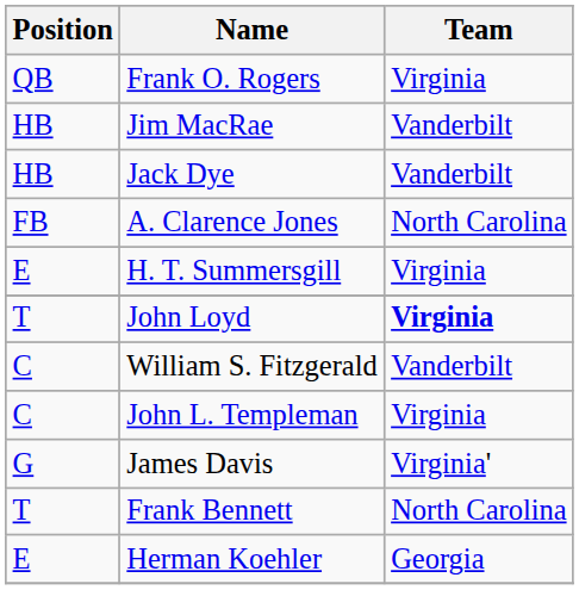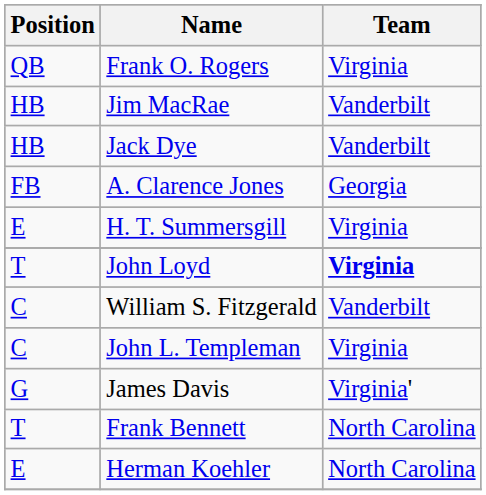 <table class="wikitable" style="font-size: 90%">
 <tr>
 <th>Position</th>
 <th>Name</th>
 <th>Team</th>
 </tr>
 <tr>
 <td><a href='#'>QB</a></td>
 <td><a href='#'>Frank O. Rogers</a></td>
 <td><a href='#'>Virginia</a></td>
 </tr>
 <tr>
 <td><a href='#'>HB</a></td>
 <td><a href='#'>Jim MacRae</a></td>
 <td><a href='#'>Vanderbilt</a></td>
 </tr>
 <tr>
 <td><a href='#'>HB</a></td>
 <td><a href='#'>Jack Dye</a></td>
 <td><a href='#'>Vanderbilt</a></td>
 </tr>
 <tr>
 <td><a href='#'>FB</a></td>
 <td><a href='#'>A. Clarence Jones</a></td>
-<td><a href='#'>North Carolina</a></td>
+<td><a href='#'>Georgia</a></td>
 </tr>
 <tr>
 <td><a href='#'>E</a></td>
 <td><a href='#'>H. T. Summersgill</a></td>
 <td><a href='#'>Virginia</a></td>
 </tr>
 <tr>
 </tr>
 <tr>
 <td><a href='#'>T</a></td>
 <td><a href='#'>John Loyd</a></td>
 <td><strong><a href='#'>Virginia</a></strong></td>
 </tr>
 <tr>
 <td><a href='#'>C</a></td>
 <td>William S. Fitzgerald</td>
 <td><a href='#'>Vanderbilt</a></td>
 </tr>
 <tr>
 <td><a href='#'>C</a></td>
 <td><a href='#'>John L. Templeman</a></td>
 <td><a href='#'>Virginia</a></td>
 </tr>
 <tr>
 <td><a href='#'>G</a></td>
 <td>James Davis</td>
 <td><a href='#'>Virginia</a>'</td>
 </tr>
 <tr>
 <td><a href='#'>T</a></td>
 <td><a href='#'>Frank Bennett</a></td>
 <td><a href='#'>North Carolina</a></td>
 </tr>
 <tr>
 <td><a href='#'>E</a></td>
 <td><a href='#'>Herman Koehler</a></td>
-<td><a href='#'>Georgia</a></td>
+<td><a href='#'>North Carolina</a></td>
 </tr>
 <tr>
 </tr>
 </table>
